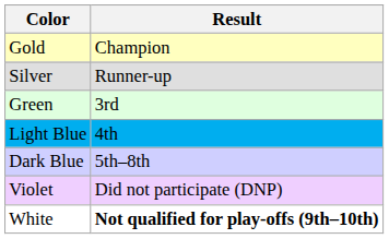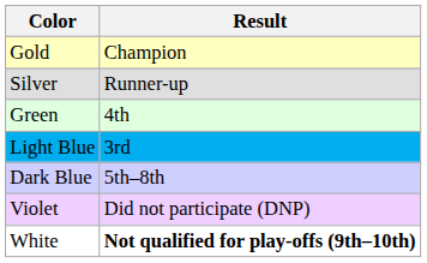 <table class="wikitable">
 <tr>
 <th>Color</th>
 <th>Result</th>
 </tr>
 <tr bgcolor="#ffffbf">
 <td>Gold</td>
 <td>Champion</td>
 </tr>
 <tr bgcolor="#dfdfdf">
 <td>Silver</td>
 <td>Runner-up</td>
 </tr>
 <tr bgcolor="#dfffdf">
 <td>Green</td>
-<td>3rd</td>
+<td>4th</td>
 </tr>
 <tr bgcolor="#00aeef">
 <td>Light Blue</td>
-<td>4th</td>
+<td>3rd</td>
 </tr>
 <tr bgcolor="#cfcfff">
 <td>Dark Blue</td>
 <td>5th–8th</td>
 </tr>
 <tr bgcolor="#efcfff">
 <td>Violet</td>
 <td>Did not participate (DNP)</td>
 </tr>
 <tr bgcolor="#ffffff">
 <td>White</td>
 <td><strong>Not qualified for play-offs (9th–10th)</strong></td>
 </tr>
 </table>
